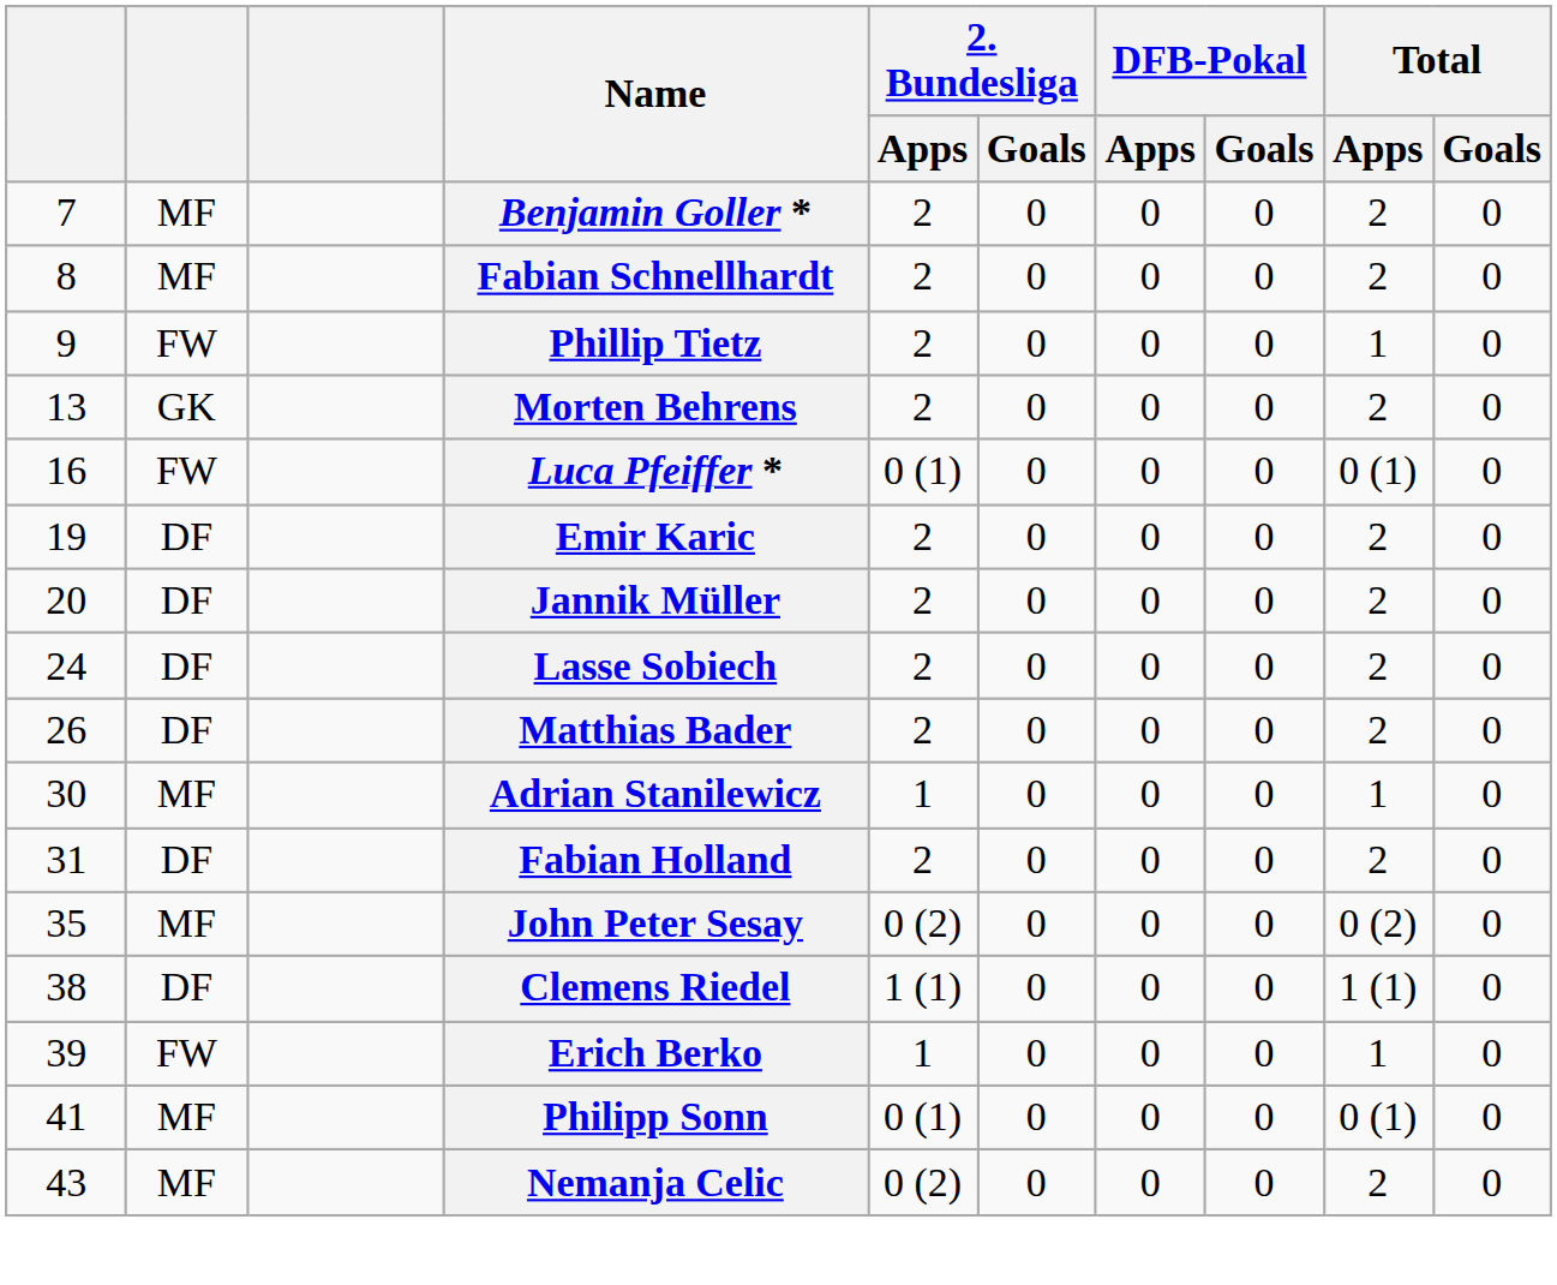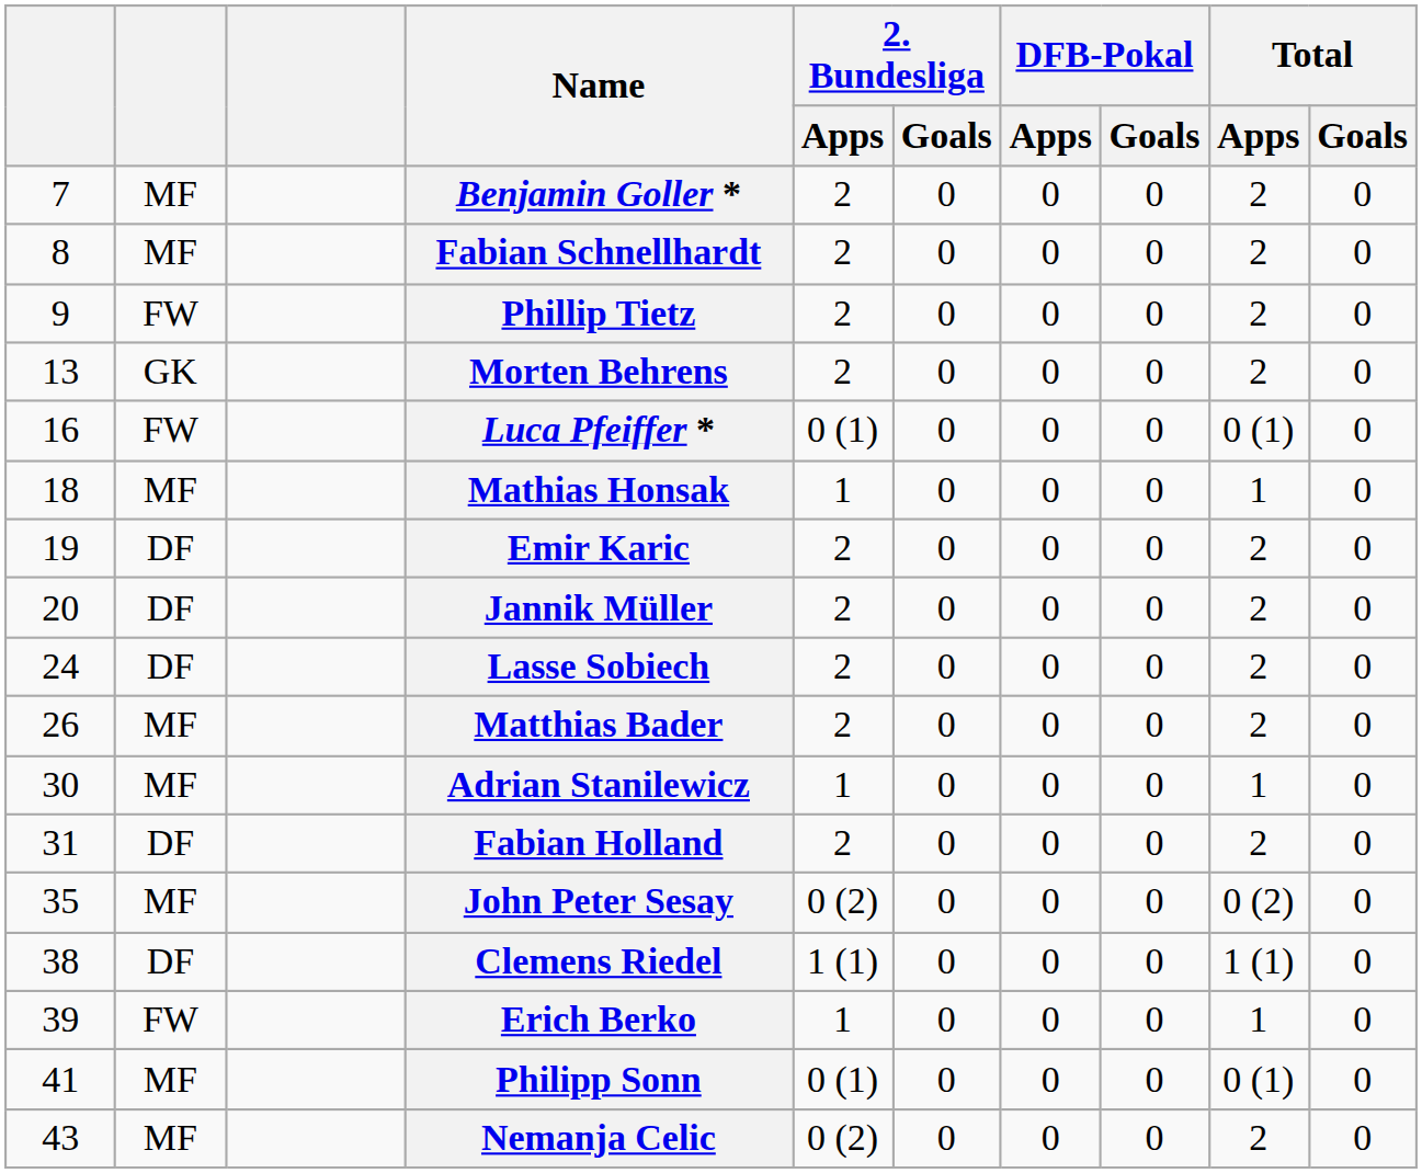 <table class="wikitable plainrowheaders" style="text-align:center">
 <tr>
 <th rowspan=2 width=40></th>
 <th rowspan=2 width=40></th>
 <th rowspan=2 width=70></th>
 <th rowspan=2 width=160 scope=col>Name</th>
 <th colspan=2 width=90><a href='#'>2. Bundesliga</a></th>
 <th colspan=2 width=90><a href='#'>DFB-Pokal</a></th>
 <th colspan=2 width=90>Total</th>
 </tr>
 <tr>
 <th scope=col>Apps</th>
 <th scope=col>Goals</th>
 <th scope=col>Apps</th>
 <th scope=col>Goals</th>
 <th scope=col>Apps</th>
 <th scope=col>Goals</th>
 </tr>
 <tr>
 <td>7</td>
 <td>MF</td>
 <td align=left></td>
 <th scope=row><em><a href='#'>Benjamin Goller</a></em> *</th>
 <td>2</td>
 <td>0</td>
 <td>0</td>
 <td>0</td>
 <td>2</td>
 <td>0</td>
 </tr>
 <tr>
 <td>8</td>
 <td>MF</td>
 <td align=left></td>
 <th scope=row><a href='#'>Fabian Schnellhardt</a></th>
 <td>2</td>
 <td>0</td>
 <td>0</td>
 <td>0</td>
 <td>2</td>
 <td>0</td>
 </tr>
 <tr>
 <td>9</td>
 <td>FW</td>
 <td align=left></td>
 <th scope=row><a href='#'>Phillip Tietz</a></th>
 <td>2</td>
 <td>0</td>
 <td>0</td>
 <td>0</td>
-<td>1</td>
+<td>2</td>
 <td>0</td>
 </tr>
 <tr>
 <td>13</td>
 <td>GK</td>
 <td align=left></td>
 <th scope=row><a href='#'>Morten Behrens</a></th>
 <td>2</td>
 <td>0</td>
 <td>0</td>
 <td>0</td>
 <td>2</td>
 <td>0</td>
 </tr>
 <tr>
 <td>16</td>
 <td>FW</td>
 <td align=left></td>
 <th scope=row><em><a href='#'>Luca Pfeiffer</a></em> *</th>
 <td>0 (1)</td>
 <td>0</td>
 <td>0</td>
 <td>0</td>
 <td>0 (1)</td>
+<td>0</td>
+</tr>
+<tr>
+<td>18</td>
+<td>MF</td>
+<td align=left></td>
+<th scope=row><a href='#'>Mathias Honsak</a></th>
+<td>1</td>
+<td>0</td>
+<td>0</td>
+<td>0</td>
+<td>1</td>
 <td>0</td>
 </tr>
 <tr>
 <td>19</td>
 <td>DF</td>
 <td align=left></td>
 <th scope=row><a href='#'>Emir Karic</a></th>
 <td>2</td>
 <td>0</td>
 <td>0</td>
 <td>0</td>
 <td>2</td>
 <td>0</td>
 </tr>
 <tr>
 <td>20</td>
 <td>DF</td>
 <td align=left></td>
 <th scope=row><a href='#'>Jannik Müller</a></th>
 <td>2</td>
 <td>0</td>
 <td>0</td>
 <td>0</td>
 <td>2</td>
 <td>0</td>
 </tr>
 <tr>
 <td>24</td>
 <td>DF</td>
 <td align=left></td>
 <th scope=row><a href='#'>Lasse Sobiech</a></th>
 <td>2</td>
 <td>0</td>
 <td>0</td>
 <td>0</td>
 <td>2</td>
 <td>0</td>
 </tr>
 <tr>
 <td>26</td>
-<td>DF</td>
+<td>MF</td>
 <td align=left></td>
 <th scope=row><a href='#'>Matthias Bader</a></th>
 <td>2</td>
 <td>0</td>
 <td>0</td>
 <td>0</td>
 <td>2</td>
 <td>0</td>
 </tr>
 <tr>
 <td>30</td>
 <td>MF</td>
 <td align=left></td>
 <th scope=row><a href='#'>Adrian Stanilewicz</a></th>
 <td>1</td>
 <td>0</td>
 <td>0</td>
 <td>0</td>
 <td>1</td>
 <td>0</td>
 </tr>
 <tr>
 <td>31</td>
 <td>DF</td>
 <td align=left></td>
 <th scope=row><a href='#'>Fabian Holland</a></th>
 <td>2</td>
 <td>0</td>
 <td>0</td>
 <td>0</td>
 <td>2</td>
 <td>0</td>
 </tr>
 <tr>
 <td>35</td>
 <td>MF</td>
 <td align=left></td>
 <th scope=row><a href='#'>John Peter Sesay</a></th>
 <td>0 (2)</td>
 <td>0</td>
 <td>0</td>
 <td>0</td>
 <td>0 (2)</td>
 <td>0</td>
 </tr>
 <tr>
 <td>38</td>
 <td>DF</td>
 <td align=left></td>
 <th scope=row><a href='#'>Clemens Riedel</a></th>
 <td>1 (1)</td>
 <td>0</td>
 <td>0</td>
 <td>0</td>
 <td>1 (1)</td>
 <td>0</td>
 </tr>
 <tr>
 <td>39</td>
 <td>FW</td>
 <td align=left></td>
 <th scope=row><a href='#'>Erich Berko</a></th>
 <td>1</td>
 <td>0</td>
 <td>0</td>
 <td>0</td>
 <td>1</td>
 <td>0</td>
 </tr>
 <tr>
 <td>41</td>
 <td>MF</td>
 <td align=left></td>
 <th scope=row><a href='#'>Philipp Sonn</a></th>
 <td>0 (1)</td>
 <td>0</td>
 <td>0</td>
 <td>0</td>
 <td>0 (1)</td>
 <td>0</td>
 </tr>
 <tr>
 <td>43</td>
 <td>MF</td>
 <td align=left></td>
 <th scope=row><a href='#'>Nemanja Celic</a></th>
 <td>0 (2)</td>
 <td>0</td>
 <td>0</td>
 <td>0</td>
 <td>2</td>
 <td>0</td>
 </tr>
 </table>
